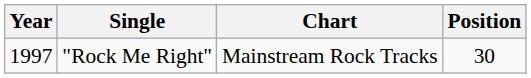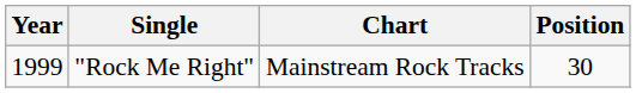 <table class="wikitable">
 <tr>
 <th>Year</th>
 <th>Single</th>
 <th>Chart</th>
 <th>Position</th>
 </tr>
 <tr>
-<td>1997</td>
+<td>1999</td>
 <td>"Rock Me Right"</td>
 <td>Mainstream Rock Tracks</td>
 <td align="center">30</td>
 </tr>
 </table>
